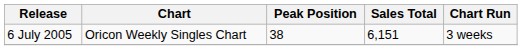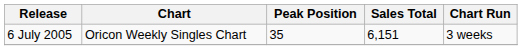 <table class="wikitable" width="650px">
 <tr>
 <th align="left">Release</th>
 <th align="left">Chart</th>
 <th align="left">Peak Position</th>
 <th align="left">Sales Total</th>
 <th align="left">Chart Run</th>
 </tr>
 <tr>
 <td align="left">6 July 2005</td>
 <td align="left">Oricon Weekly Singles Chart</td>
-<td align="left">38</td>
+<td align="left">35</td>
 <td align="left">6,151</td>
 <td align="left">3 weeks</td>
 </tr>
 <tr>
 </tr>
 <tr>
 </tr>
 </table>
